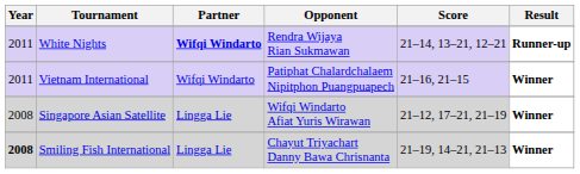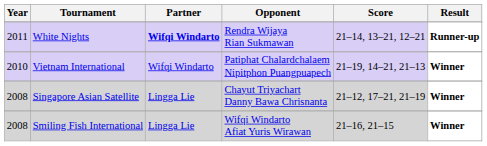 <table class="sortable wikitable" style="font-size: 90%;">
 <tr>
 <th>Year</th>
 <th>Tournament</th>
 <th>Partner</th>
 <th>Opponent</th>
 <th>Score</th>
 <th>Result</th>
 </tr>
 <tr>
 </tr>
 <tr style="background:#D8CEF6">
 <td align="center">2011</td>
 <td align="left"><a href='#'>White Nights</a></td>
 <td align="left"><strong> <a href='#'>Wifqi Windarto</a></strong></td>
 <td align="left"> <a href='#'>Rendra Wijaya</a><br> <a href='#'>Rian Sukmawan</a></td>
 <td align="left">21–14, 13–21, 12–21</td>
 <td style="text-align:left; background:white"> <strong>Runner-up</strong></td>
 </tr>
 <tr>
 </tr>
 <tr style="background:#D8CEF6">
-<td align="center">2011</td>
+<td align="center">2010</td>
 <td align="left"><a href='#'>Vietnam International</a></td>
 <td align="left"> <a href='#'>Wifqi Windarto</a></td>
 <td align="left"> <a href='#'>Patiphat Chalardchalaem</a><br> <a href='#'>Nipitphon Puangpuapech</a></td>
-<td align="left">21–16, 21–15</td>
+<td align="left">21–19, 14–21, 21–13</td>
 <td style="text-align:left; background:white"> <strong>Winner</strong></td>
 </tr>
 <tr>
 </tr>
 <tr style="background:#D5D5D5">
 <td align="center">2008</td>
 <td align="left"><a href='#'>Singapore Asian Satellite</a></td>
 <td align="left"> <a href='#'>Lingga Lie</a></td>
-<td align="left"> <a href='#'>Wifqi Windarto</a><br> <a href='#'>Afiat Yuris Wirawan</a></td>
+<td align="left"> <a href='#'>Chayut Triyachart</a><br> <a href='#'>Danny Bawa Chrisnanta</a></td>
 <td align="left">21–12, 17–21, 21–19</td>
 <td style="text-align:left; background:white"> <strong>Winner</strong></td>
 </tr>
 <tr>
 </tr>
 <tr style="background:#D5D5D5">
-<td align="center"><strong>2008</strong></td>
+<td align="center">2008</td>
 <td align="left"><a href='#'>Smiling Fish International</a></td>
 <td align="left"> <a href='#'>Lingga Lie</a></td>
-<td align="left"> <a href='#'>Chayut Triyachart</a><br> <a href='#'>Danny Bawa Chrisnanta</a></td>
-<td align="left">21–19, 14–21, 21–13</td>
+<td align="left"> <a href='#'>Wifqi Windarto</a><br> <a href='#'>Afiat Yuris Wirawan</a></td>
+<td align="left">21–16, 21–15</td>
 <td style="text-align:left; background:white"> <strong>Winner</strong></td>
 </tr>
 </table>
